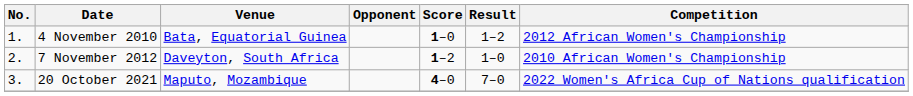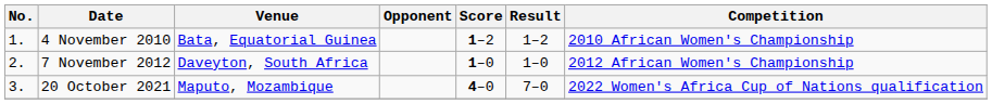 <table class="wikitable">
 <tr>
 <th>No.</th>
 <th>Date</th>
 <th>Venue</th>
 <th>Opponent</th>
 <th>Score</th>
 <th>Result</th>
 <th>Competition</th>
 </tr>
 <tr>
 <td>1.</td>
 <td>4 November 2010</td>
 <td><a href='#'>Bata</a>, <a href='#'>Equatorial Guinea</a></td>
 <td></td>
-<td align=center><strong>1</strong>–0</td>
+<td align=center><strong>1</strong>–2</td>
 <td align=center>1–2</td>
-<td><a href='#'>2012 African Women's Championship</a></td>
+<td><a href='#'>2010 African Women's Championship</a></td>
 </tr>
 <tr>
 <td>2.</td>
 <td>7 November 2012</td>
 <td><a href='#'>Daveyton</a>, <a href='#'>South Africa</a></td>
 <td></td>
-<td align=center><strong>1</strong>–2</td>
+<td align=center><strong>1</strong>–0</td>
 <td align=center>1–0</td>
-<td><a href='#'>2010 African Women's Championship</a></td>
+<td><a href='#'>2012 African Women's Championship</a></td>
 </tr>
 <tr>
 <td>3.</td>
 <td>20 October 2021</td>
 <td><a href='#'>Maputo</a>, <a href='#'>Mozambique</a></td>
 <td></td>
 <td align=center><strong>4</strong>–0</td>
 <td align=center>7–0</td>
 <td><a href='#'>2022 Women's Africa Cup of Nations qualification</a></td>
 </tr>
 <tr>
 </tr>
 </table>
